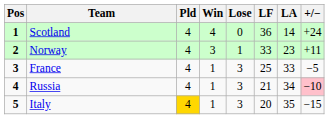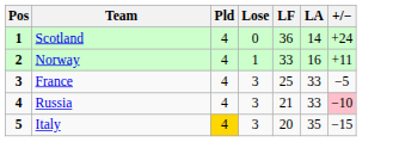 <table class="wikitable" style="font-size: 100%">
 <tr>
 <th width=20>Pos</th>
 <th width=200>Team</th>
 <th width=25>Pld</th>
-<th width=25>Win</th>
 <th width=25>Lose</th>
 <th width=25>LF</th>
 <th width=25>LA</th>
 <th width=25>+/−</th>
 </tr>
 <tr align=center style="background: #ccffcc;">
 <td><strong>1</strong></td>
 <td align="left"> <a href='#'>Scotland</a></td>
-<td>4</td>
 <td>4</td>
 <td>0</td>
 <td>36</td>
 <td>14</td>
 <td>+24</td>
 </tr>
 <tr align=center style="background: #ccffcc;">
 <td><strong>2</strong></td>
 <td align="left"> <a href='#'>Norway</a></td>
 <td>4</td>
-<td>3</td>
 <td>1</td>
 <td>33</td>
-<td>23</td>
+<td>16</td>
 <td>+11</td>
 </tr>
 <tr align=center>
 <td><strong>3</strong></td>
 <td align="left"> <a href='#'>France</a></td>
 <td>4</td>
-<td>1</td>
 <td>3</td>
 <td>25</td>
 <td>33</td>
 <td>−5</td>
 </tr>
 <tr align=center>
 <td><strong>4</strong></td>
 <td align="left"> <a href='#'>Russia</a></td>
 <td>4</td>
-<td>1</td>
 <td>3</td>
 <td>21</td>
-<td>34</td>
+<td>33</td>
 <td style="background: pink;">−10</td>
 </tr>
 <tr align=center>
 <td><strong>5</strong></td>
 <td align="left"> <a href='#'>Italy</a></td>
 <td style="background: gold;">4</td>
-<td>1</td>
 <td>3</td>
 <td>20</td>
 <td>35</td>
 <td>−15</td>
 </tr>
 </table>
